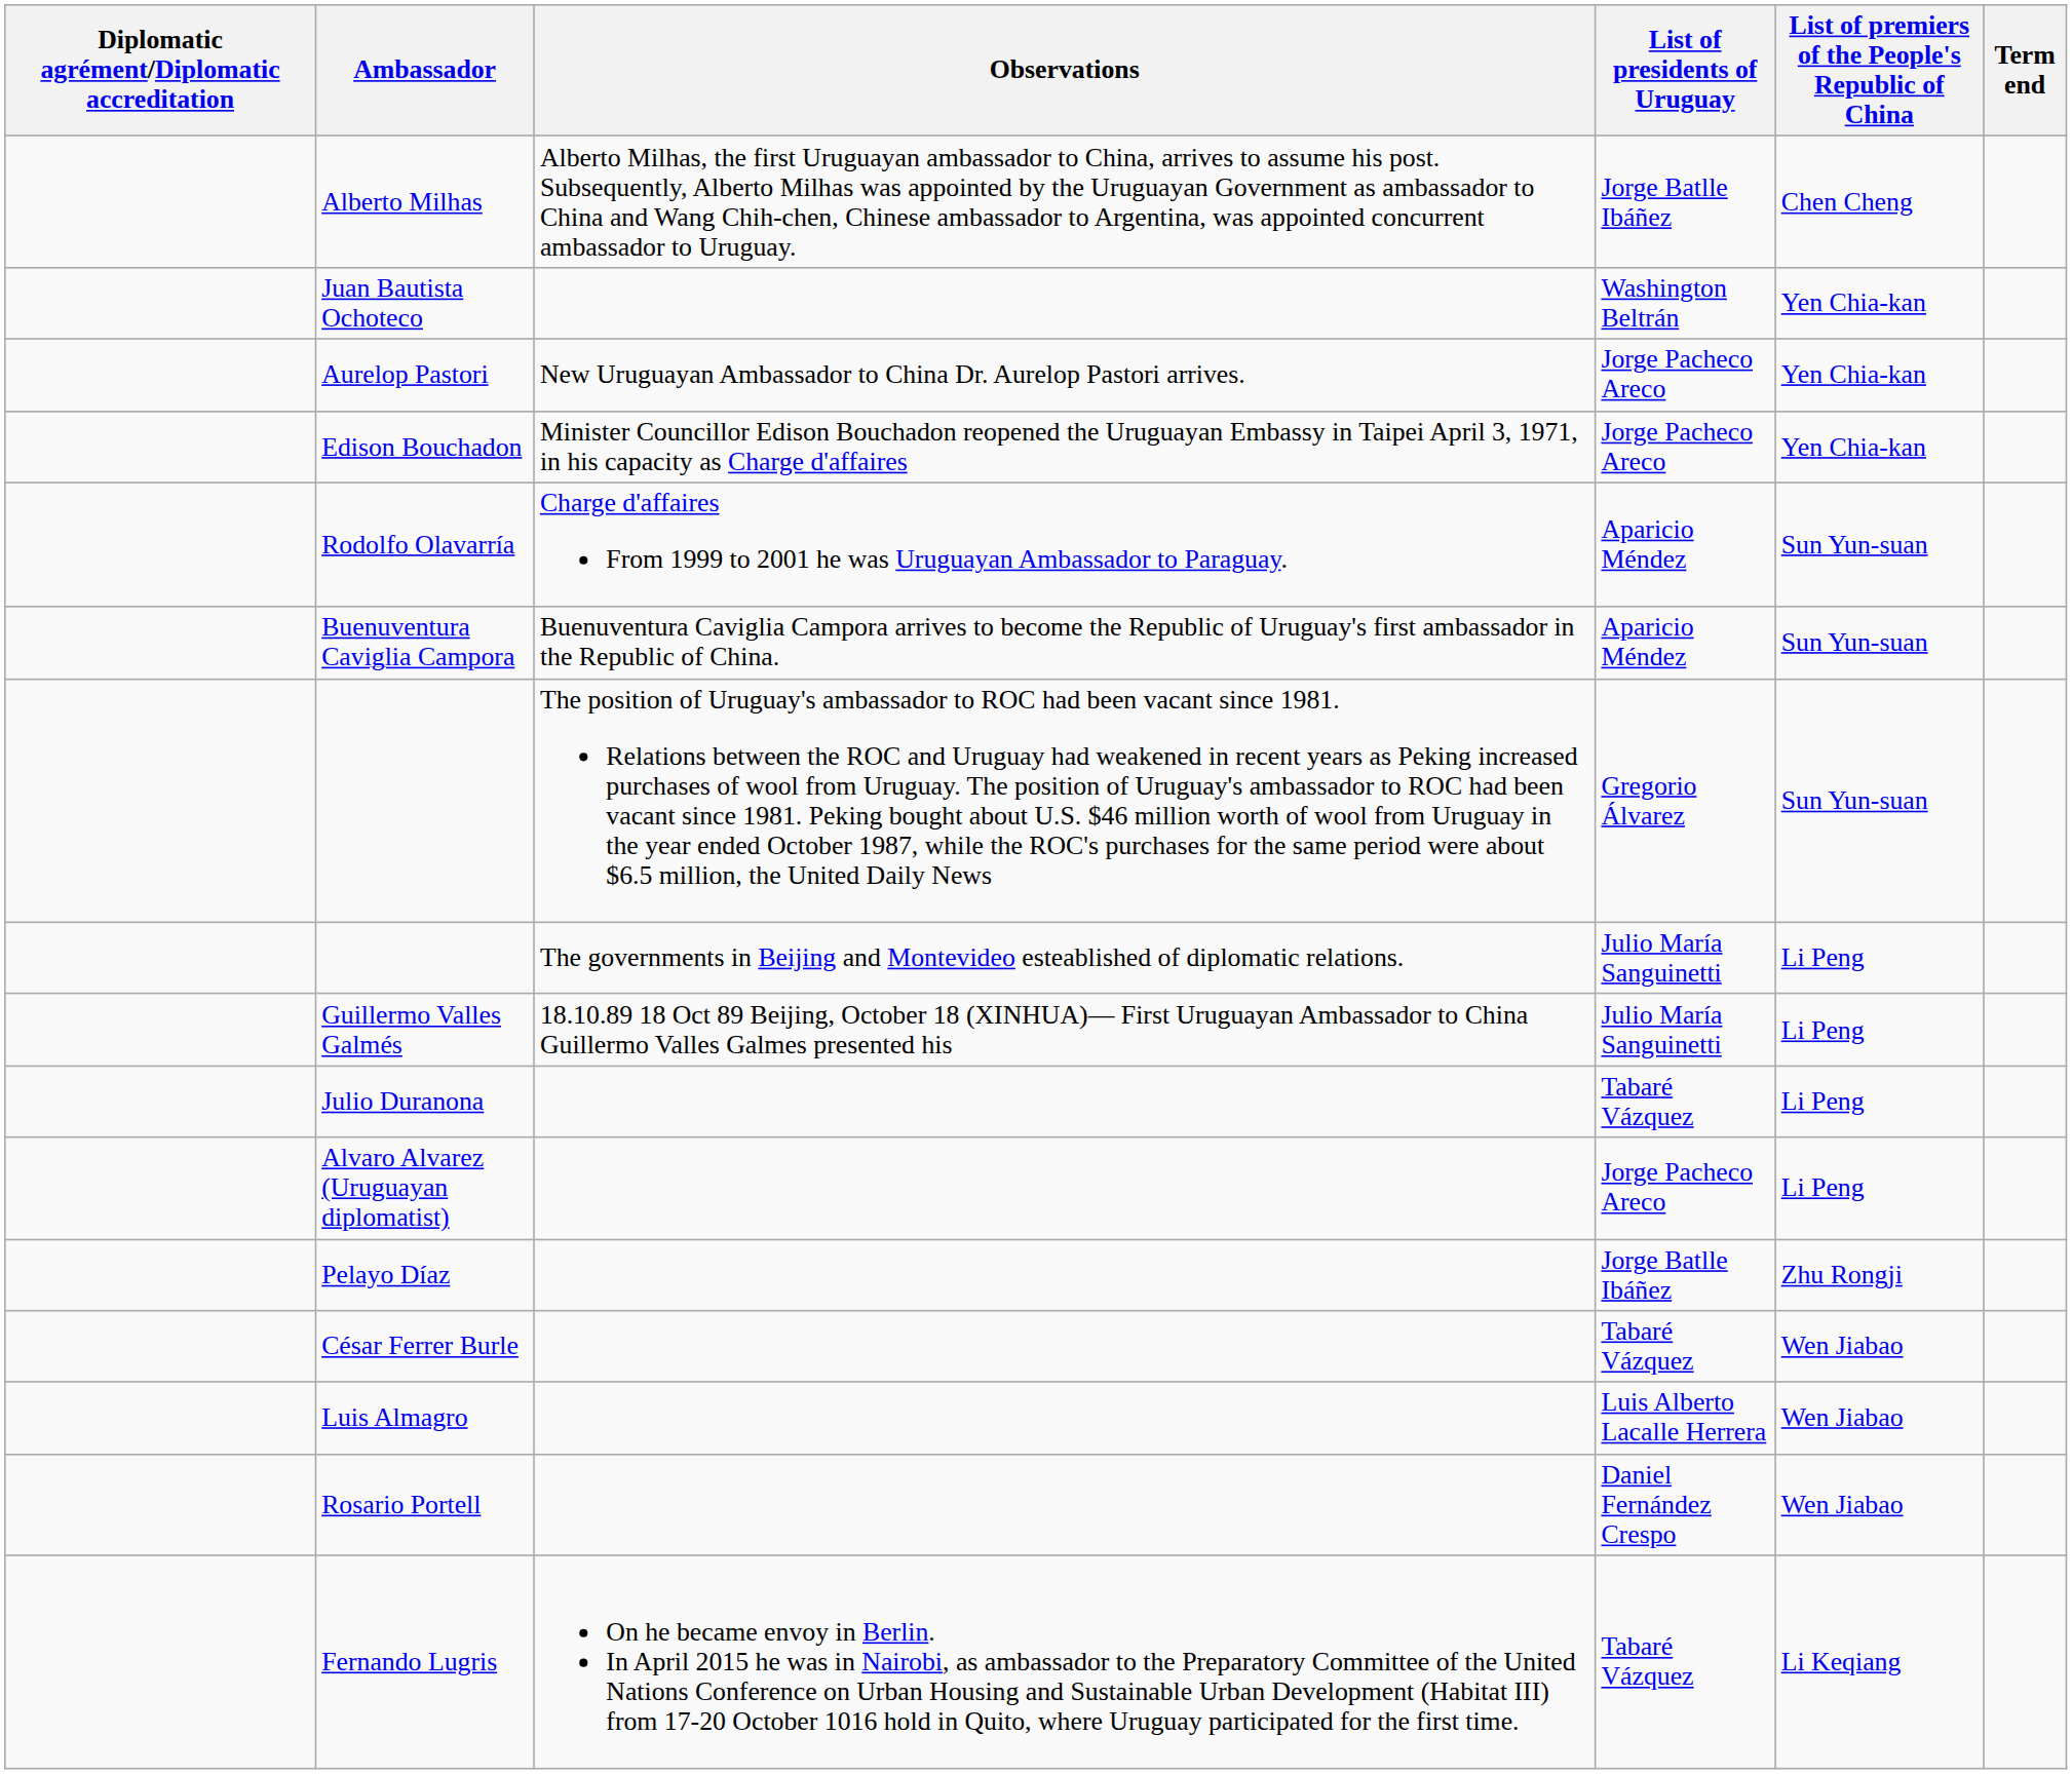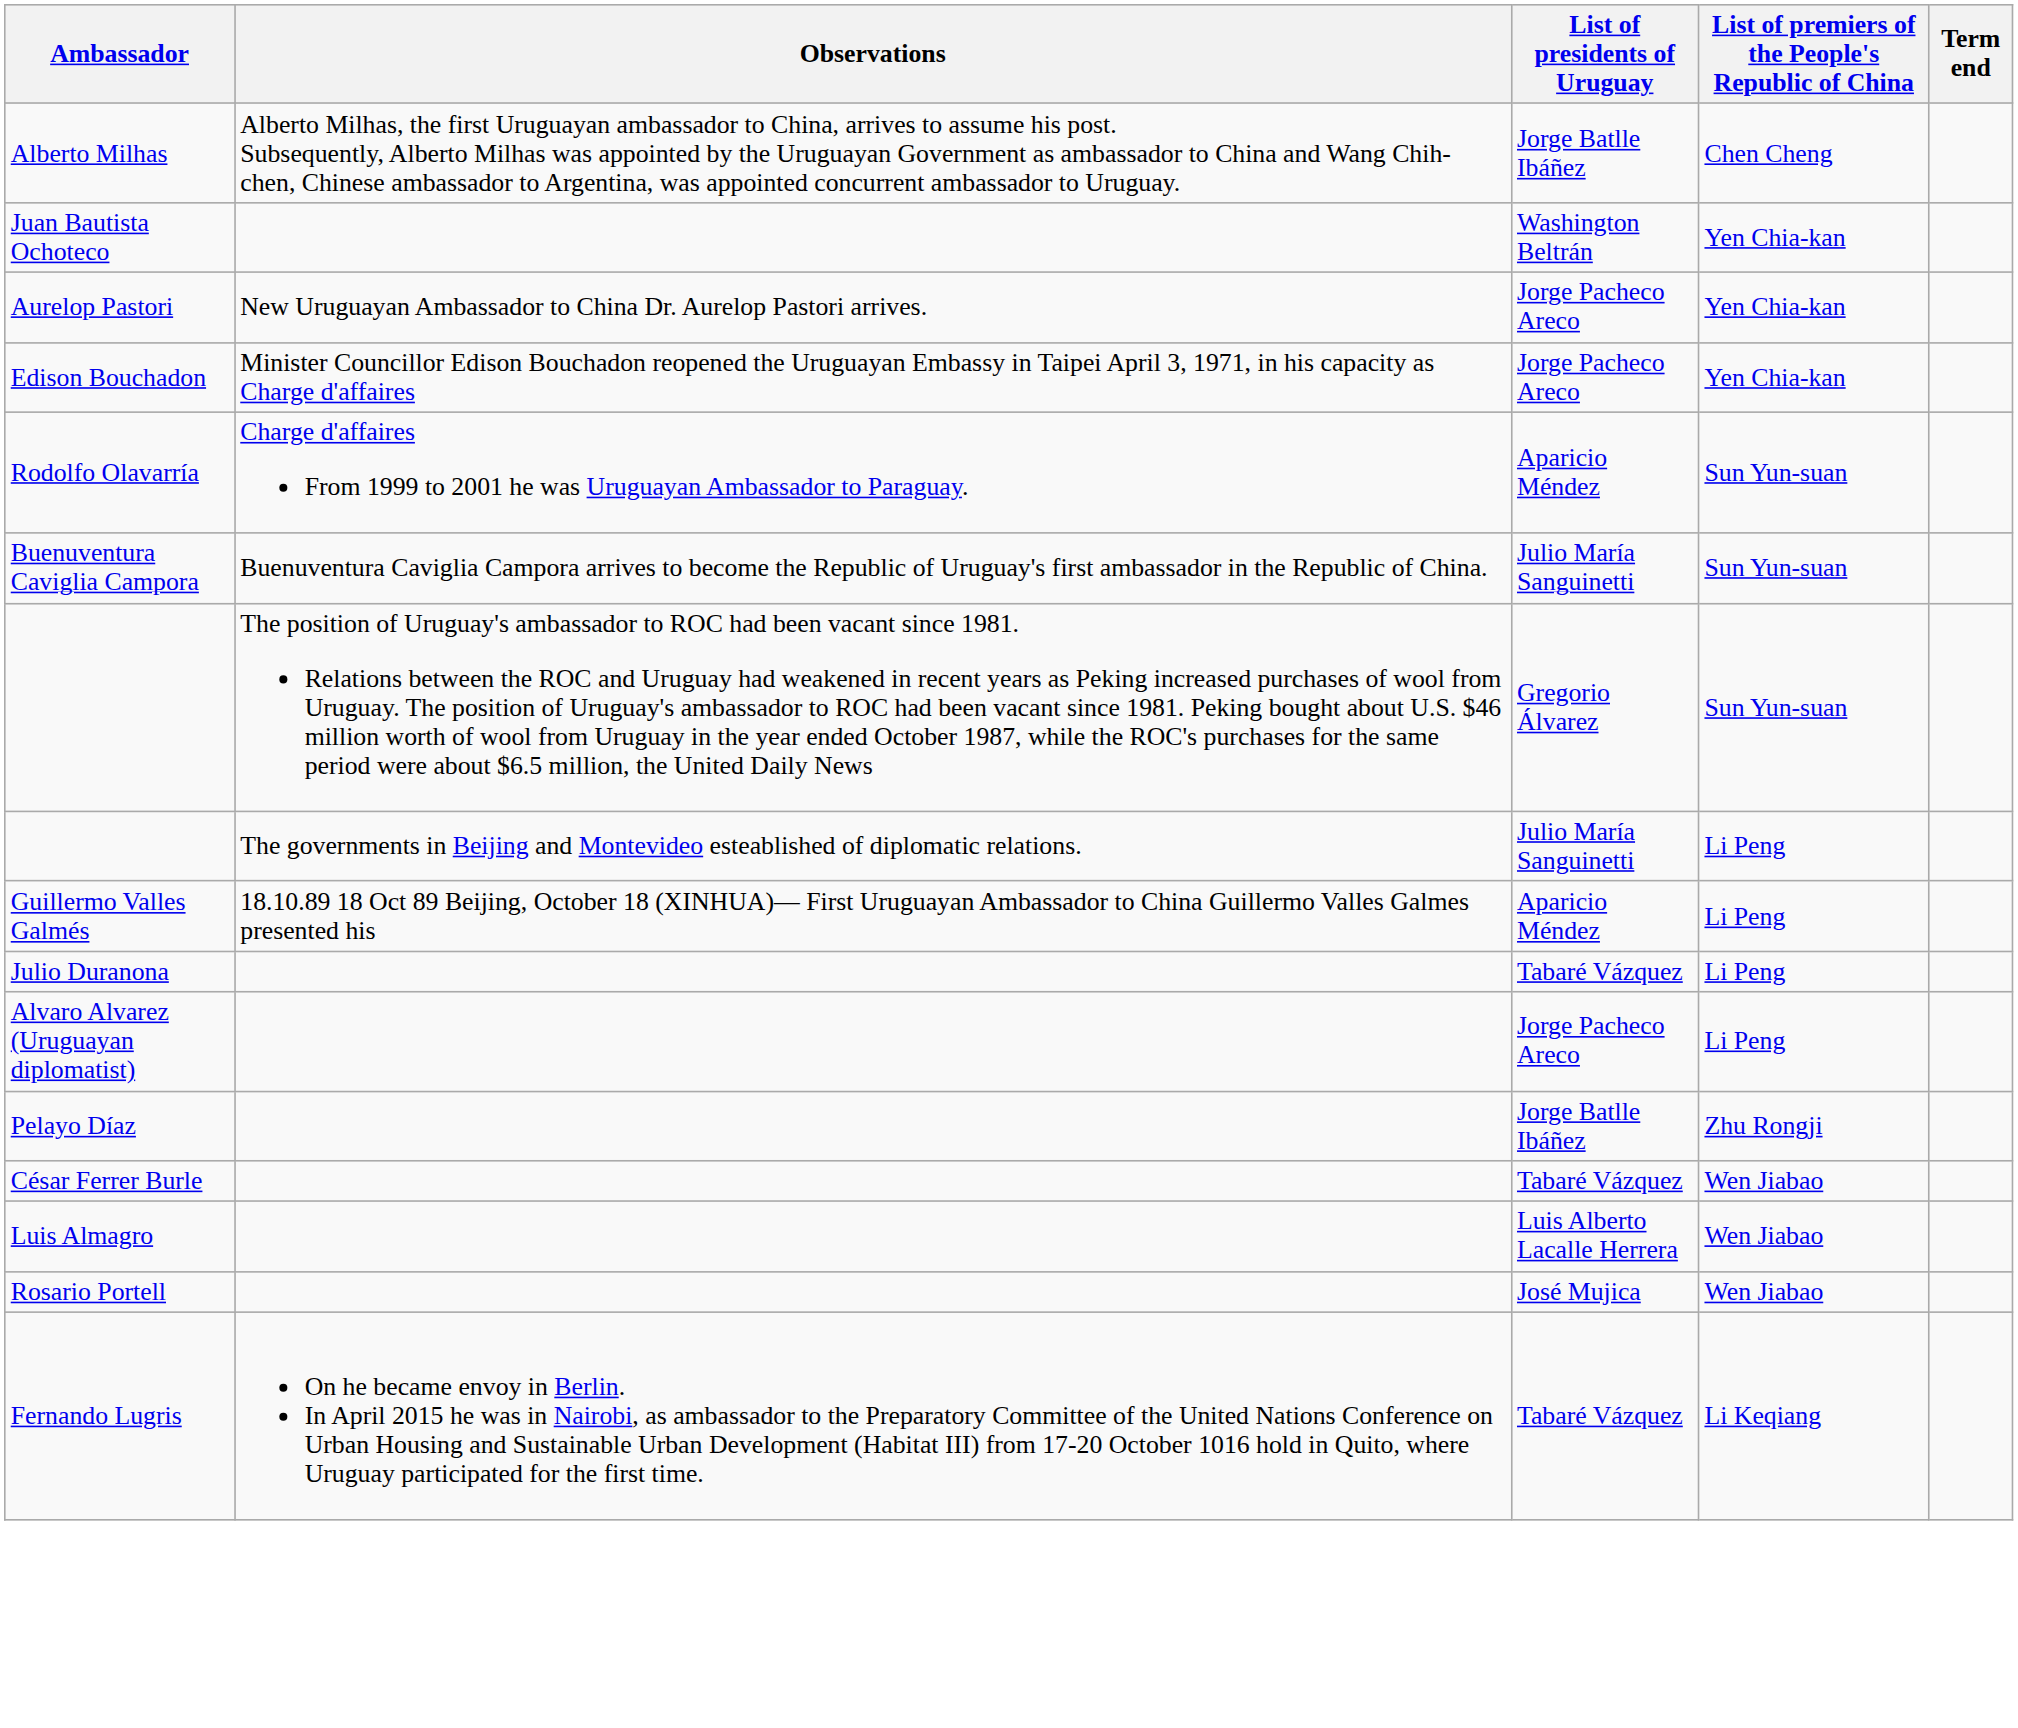 <table class="wikitable sortable">
 <tr>
-<th>Diplomatic <a href='#'>agrément</a>/<a href='#'>Diplomatic accreditation</a></th>
 <th><a href='#'>Ambassador</a></th>
 <th>Observations</th>
 <th><a href='#'>List of presidents of Uruguay</a></th>
 <th><a href='#'>List of premiers of the People's Republic of China</a></th>
 <th>Term end</th>
 </tr>
 <tr>
-<td></td>
 <td><a href='#'>Alberto Milhas</a></td>
 <td>Alberto Milhas, the first Uruguayan ambassador to China, arrives to assume his post.<br>Subsequently, Alberto Milhas was appointed by the Uruguayan Government as ambassador to China and Wang Chih-chen, Chinese ambassador to Argentina, was appointed concurrent ambassador to Uruguay.</td>
 <td><a href='#'>Jorge Batlle Ibáñez</a></td>
 <td><a href='#'>Chen Cheng</a></td>
 <td></td>
 </tr>
 <tr>
-<td></td>
 <td><a href='#'>Juan Bautista Ochoteco</a></td>
 <td></td>
 <td><a href='#'>Washington Beltrán </a></td>
 <td><a href='#'>Yen Chia-kan</a></td>
 <td></td>
 </tr>
 <tr>
-<td></td>
 <td><a href='#'>Aurelop Pastori</a></td>
 <td>New Uruguayan Ambassador to China Dr. Aurelop Pastori arrives.</td>
 <td><a href='#'>Jorge Pacheco Areco</a></td>
 <td><a href='#'>Yen Chia-kan</a></td>
 <td></td>
 </tr>
 <tr>
-<td></td>
 <td><a href='#'>Edison Bouchadon</a></td>
 <td>Minister Councillor Edison Bouchadon reopened the Uruguayan Embassy in Taipei April 3, 1971, in his capacity as <a href='#'>Charge d'affaires</a></td>
 <td><a href='#'>Jorge Pacheco Areco</a></td>
 <td><a href='#'>Yen Chia-kan</a></td>
 <td></td>
 </tr>
 <tr>
-<td></td>
 <td><a href='#'>Rodolfo Olavarría</a></td>
 <td><a href='#'>Charge d'affaires</a><br><ul><li>From 1999 to 2001 he was <a href='#'>Uruguayan Ambassador to Paraguay</a>.</li></ul></td>
 <td><a href='#'>Aparicio Méndez</a></td>
 <td><a href='#'>Sun Yun-suan</a></td>
 <td></td>
 </tr>
 <tr>
-<td></td>
 <td><a href='#'>Buenuventura Caviglia Campora</a></td>
 <td>Buenuventura Caviglia Campora arrives to become the Republic of Uruguay's first ambassador in the Republic of China.</td>
-<td><a href='#'>Aparicio Méndez</a></td>
+<td><a href='#'>Julio María Sanguinetti</a></td>
 <td><a href='#'>Sun Yun-suan</a></td>
 <td></td>
 </tr>
 <tr>
-<td></td>
 <td></td>
 <td>The position of Uruguay's ambassador to ROC had been vacant since 1981.<br><ul><li>Relations between the ROC and Uruguay had weakened in recent years as Peking increased purchases of wool from Uruguay. The position of Uruguay's ambassador to ROC had been vacant since 1981. Peking bought about U.S. $46 million worth of wool from Uruguay in the year ended October 1987, while the ROC's purchases for the same period were about $6.5 million, the United Daily News</li></ul></td>
 <td><a href='#'>Gregorio Álvarez</a></td>
 <td><a href='#'>Sun Yun-suan</a></td>
 <td></td>
 </tr>
 <tr>
 <td></td>
-<td></td>
 <td>The governments in <a href='#'>Beijing</a> and <a href='#'>Montevideo</a> esteablished of diplomatic relations.</td>
 <td><a href='#'>Julio María Sanguinetti</a></td>
 <td><a href='#'>Li Peng</a></td>
 <td></td>
 </tr>
 <tr>
-<td></td>
 <td><a href='#'>Guillermo Valles Galmés</a></td>
 <td>18.10.89 18 Oct 89 Beijing, October 18 (XINHUA)— First Uruguayan Ambassador to China Guillermo Valles Galmes presented his</td>
-<td><a href='#'>Julio María Sanguinetti</a></td>
+<td><a href='#'>Aparicio Méndez</a></td>
 <td><a href='#'>Li Peng</a></td>
 <td></td>
 </tr>
 <tr>
-<td></td>
 <td><a href='#'>Julio Duranona</a></td>
 <td></td>
 <td><a href='#'>Tabaré Vázquez</a></td>
 <td><a href='#'>Li Peng</a></td>
 <td></td>
 </tr>
 <tr>
-<td></td>
 <td><a href='#'>Alvaro Alvarez (Uruguayan diplomatist)</a></td>
 <td></td>
 <td><a href='#'>Jorge Pacheco Areco</a></td>
 <td><a href='#'>Li Peng</a></td>
 <td></td>
 </tr>
 <tr>
-<td></td>
 <td><a href='#'>Pelayo Díaz</a></td>
 <td></td>
 <td><a href='#'>Jorge Batlle Ibáñez</a></td>
 <td><a href='#'>Zhu Rongji</a></td>
 <td></td>
 </tr>
 <tr>
-<td></td>
 <td><a href='#'>César Ferrer Burle</a></td>
 <td></td>
 <td><a href='#'>Tabaré Vázquez</a></td>
 <td><a href='#'>Wen Jiabao</a></td>
 <td></td>
 </tr>
 <tr>
-<td></td>
 <td><a href='#'>Luis Almagro</a></td>
 <td></td>
 <td><a href='#'>Luis Alberto Lacalle Herrera</a></td>
 <td><a href='#'>Wen Jiabao</a></td>
 <td></td>
 </tr>
 <tr>
-<td></td>
 <td><a href='#'>Rosario Portell</a></td>
 <td></td>
-<td><a href='#'>Daniel Fernández Crespo </a></td>
+<td><a href='#'>José Mujica</a></td>
 <td><a href='#'>Wen Jiabao</a></td>
 <td></td>
 </tr>
 <tr>
-<td></td>
 <td><a href='#'>Fernando Lugris</a></td>
 <td><br><ul><li>On  he became envoy in <a href='#'>Berlin</a>.</li><li>In April 2015 he was in <a href='#'>Nairobi</a>, as ambassador to the Preparatory Committee of the United Nations Conference on Urban Housing and Sustainable Urban Development (Habitat III) from 17-20 October 1016 hold in Quito, where Uruguay participated for the first time.</li></ul></td>
 <td><a href='#'>Tabaré Vázquez</a></td>
 <td><a href='#'>Li Keqiang</a></td>
 <td></td>
 </tr>
 </table>
